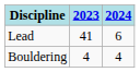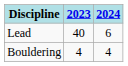 <table class="wikitable" style="text-align: center">
 <tr>
 <th style="background: #b0e0e6">Discipline</th>
 <th style="background: #b0e0e6"><a href='#'>2023</a></th>
 <th style="background: #b0e0e6"><a href='#'>2024</a></th>
 </tr>
 <tr>
 <td align="left">Lead</td>
-<td>41</td>
+<td>40</td>
 <td>6</td>
 </tr>
 <tr>
 <td align="left">Bouldering</td>
 <td>4</td>
 <td>4</td>
 </tr>
 </table>
